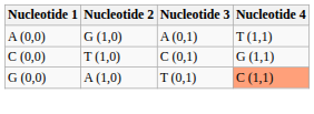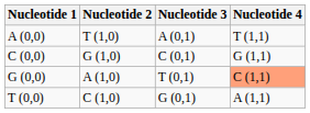 <table class="wikitable">
 <tr>
 <th>Nucleotide 1</th>
 <th>Nucleotide 2</th>
 <th>Nucleotide 3</th>
 <th>Nucleotide 4</th>
 </tr>
 <tr>
 <td>A (0,0)</td>
-<td>G (1,0)</td>
+<td>T (1,0)</td>
 <td>A (0,1)</td>
 <td>T (1,1)</td>
 </tr>
 <tr>
 <td>C (0,0)</td>
-<td>T (1,0)</td>
+<td>G (1,0)</td>
 <td>C (0,1)</td>
 <td>G (1,1)</td>
 </tr>
 <tr>
 <td>G (0,0)</td>
 <td>A (1,0)</td>
 <td>T (0,1)</td>
 <td style="background: lightsalmon;">C (1,1)</td>
 </tr>
+<tr>
+<td>T (0,0)</td>
+<td>C (1,0)</td>
+<td>G (0,1)</td>
+<td>A (1,1)</td>
+</tr>
 </table>
